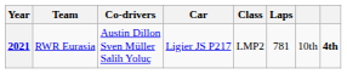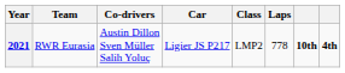 <table class="wikitable" style="text-align:center; font-size:90%;">
 <tr>
 <th>Year</th>
 <th>Team</th>
 <th>Co-drivers</th>
 <th>Car</th>
 <th>Class</th>
 <th>Laps</th>
 <th></th>
 <th></th>
 </tr>
 <tr>
 <th><a href='#'>2021</a></th>
 <td align=left> <a href='#'>RWR Eurasia</a></td>
 <td align=left> <a href='#'>Austin Dillon</a><br> <a href='#'>Sven Müller</a><br> <a href='#'>Salih Yoluç</a></td>
 <td align=left><a href='#'>Ligier JS P217</a></td>
 <td>LMP2</td>
-<td>781</td>
-<td>10th</td>
+<td>778</td>
+<td><strong>10th</strong></td>
 <td><strong>4th</strong></td>
 </tr>
 </table>
